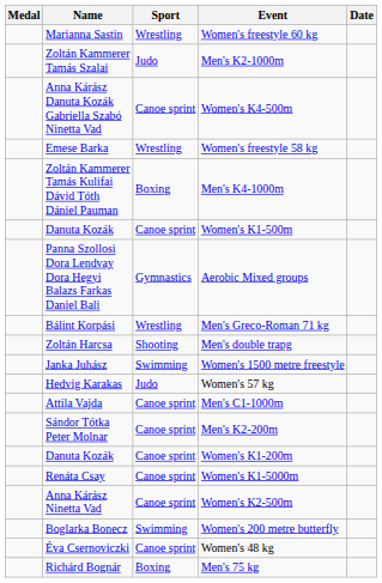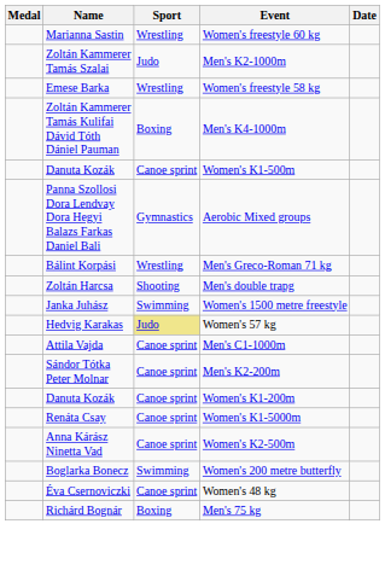 <table class="wikitable sortable" style="font-size: 95%;">
 <tr>
 <th>Medal</th>
 <th>Name</th>
 <th>Sport</th>
 <th>Event</th>
 <th>Date</th>
 </tr>
 <tr>
 <td></td>
 <td><a href='#'>Marianna Sastin</a></td>
 <td><a href='#'>Wrestling</a></td>
 <td><a href='#'>Women's freestyle 60 kg</a></td>
 <td></td>
 </tr>
 <tr>
 <td></td>
 <td><a href='#'>Zoltán Kammerer</a><br><a href='#'>Tamás Szalai</a></td>
 <td><a href='#'>Judo</a></td>
 <td><a href='#'>Men's K2-1000m</a></td>
-<td></td>
-</tr>
-<tr>
-<td></td>
-<td><a href='#'>Anna Kárász</a><br><a href='#'>Danuta Kozák</a><br><a href='#'>Gabriella Szabó</a><br><a href='#'>Ninetta Vad</a></td>
-<td><a href='#'>Canoe sprint</a></td>
-<td><a href='#'>Women's K4-500m</a></td>
 <td></td>
 </tr>
 <tr>
 <td></td>
 <td><a href='#'>Emese Barka</a></td>
 <td><a href='#'>Wrestling</a></td>
 <td><a href='#'>Women's freestyle 58 kg</a></td>
 <td></td>
 </tr>
 <tr>
 <td></td>
 <td><a href='#'>Zoltán Kammerer</a><br><a href='#'>Tamás Kulifai</a><br><a href='#'>Dávid Tóth</a><br><a href='#'>Dániel Pauman</a></td>
 <td><a href='#'>Boxing</a></td>
 <td><a href='#'>Men's K4-1000m</a></td>
 <td></td>
 </tr>
 <tr>
 <td></td>
 <td><a href='#'>Danuta Kozák</a></td>
 <td><a href='#'>Canoe sprint</a></td>
 <td><a href='#'>Women's K1-500m</a></td>
 <td></td>
 </tr>
 <tr>
 <td></td>
 <td><a href='#'>Panna Szollosi</a><br><a href='#'>Dora Lendvay</a><br><a href='#'>Dora Hegyi</a><br><a href='#'>Balazs Farkas</a><br><a href='#'>Daniel Bali</a></td>
 <td><a href='#'>Gymnastics</a></td>
 <td><a href='#'>Aerobic Mixed groups</a></td>
 <td></td>
 </tr>
 <tr>
 <td></td>
 <td><a href='#'>Bálint Korpási</a></td>
 <td><a href='#'>Wrestling</a></td>
 <td><a href='#'>Men's Greco-Roman 71 kg</a></td>
 <td></td>
 </tr>
 <tr>
 <td></td>
 <td><a href='#'>Zoltán Harcsa</a></td>
 <td><a href='#'>Shooting</a></td>
 <td><a href='#'>Men's double trapg</a></td>
 <td></td>
 </tr>
 <tr>
 <td></td>
 <td><a href='#'>Janka Juhász</a></td>
 <td><a href='#'>Swimming</a></td>
 <td><a href='#'>Women's 1500 metre freestyle</a></td>
 <td></td>
 </tr>
 <tr>
 <td></td>
 <td><a href='#'>Hedvig Karakas</a></td>
-<td><a href='#'>Judo</a></td>
+<td style="background: khaki;"><a href='#'>Judo</a></td>
 <td>Women's 57 kg</td>
 <td></td>
 </tr>
 <tr>
 <td></td>
 <td><a href='#'>Attila Vajda</a></td>
 <td><a href='#'>Canoe sprint</a></td>
 <td><a href='#'>Men's C1-1000m</a></td>
 <td></td>
 </tr>
 <tr>
 <td></td>
 <td><a href='#'>Sándor Tótka</a><br><a href='#'>Peter Molnar</a></td>
 <td><a href='#'>Canoe sprint</a></td>
 <td><a href='#'>Men's K2-200m</a></td>
 <td></td>
 </tr>
 <tr>
 <td></td>
 <td><a href='#'>Danuta Kozák</a></td>
 <td><a href='#'>Canoe sprint</a></td>
 <td><a href='#'>Women's K1-200m</a></td>
 <td></td>
 </tr>
 <tr>
 <td></td>
 <td><a href='#'>Renáta Csay</a></td>
 <td><a href='#'>Canoe sprint</a></td>
 <td><a href='#'>Women's K1-5000m</a></td>
 <td></td>
 </tr>
 <tr>
 <td></td>
 <td><a href='#'>Anna Kárász</a><br><a href='#'>Ninetta Vad</a></td>
 <td><a href='#'>Canoe sprint</a></td>
 <td><a href='#'>Women's K2-500m</a></td>
 <td></td>
 </tr>
 <tr>
 <td></td>
 <td><a href='#'>Boglarka Bonecz</a></td>
 <td><a href='#'>Swimming</a></td>
 <td><a href='#'>Women's 200 metre butterfly</a></td>
 <td></td>
 </tr>
 <tr>
 <td></td>
 <td><a href='#'>Éva Csernoviczki</a></td>
 <td><a href='#'>Canoe sprint</a></td>
 <td>Women's 48 kg</td>
 <td></td>
 </tr>
 <tr>
 <td></td>
 <td><a href='#'>Richárd Bognár</a></td>
 <td><a href='#'>Boxing</a></td>
 <td><a href='#'>Men's 75 kg</a></td>
 <td></td>
 </tr>
 </table>
